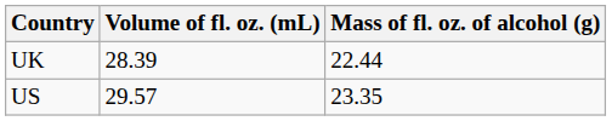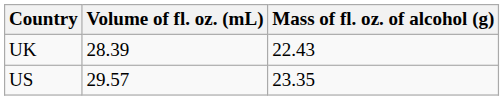 <table class="wikitable">
 <tr>
 <th>Country</th>
 <th>Volume of fl. oz. (mL)</th>
 <th>Mass of fl. oz. of alcohol (g)</th>
 </tr>
 <tr>
 <td>UK</td>
 <td>28.39</td>
-<td>22.44</td>
+<td>22.43</td>
 </tr>
 <tr>
 <td>US</td>
 <td>29.57</td>
 <td>23.35</td>
 </tr>
 </table>
